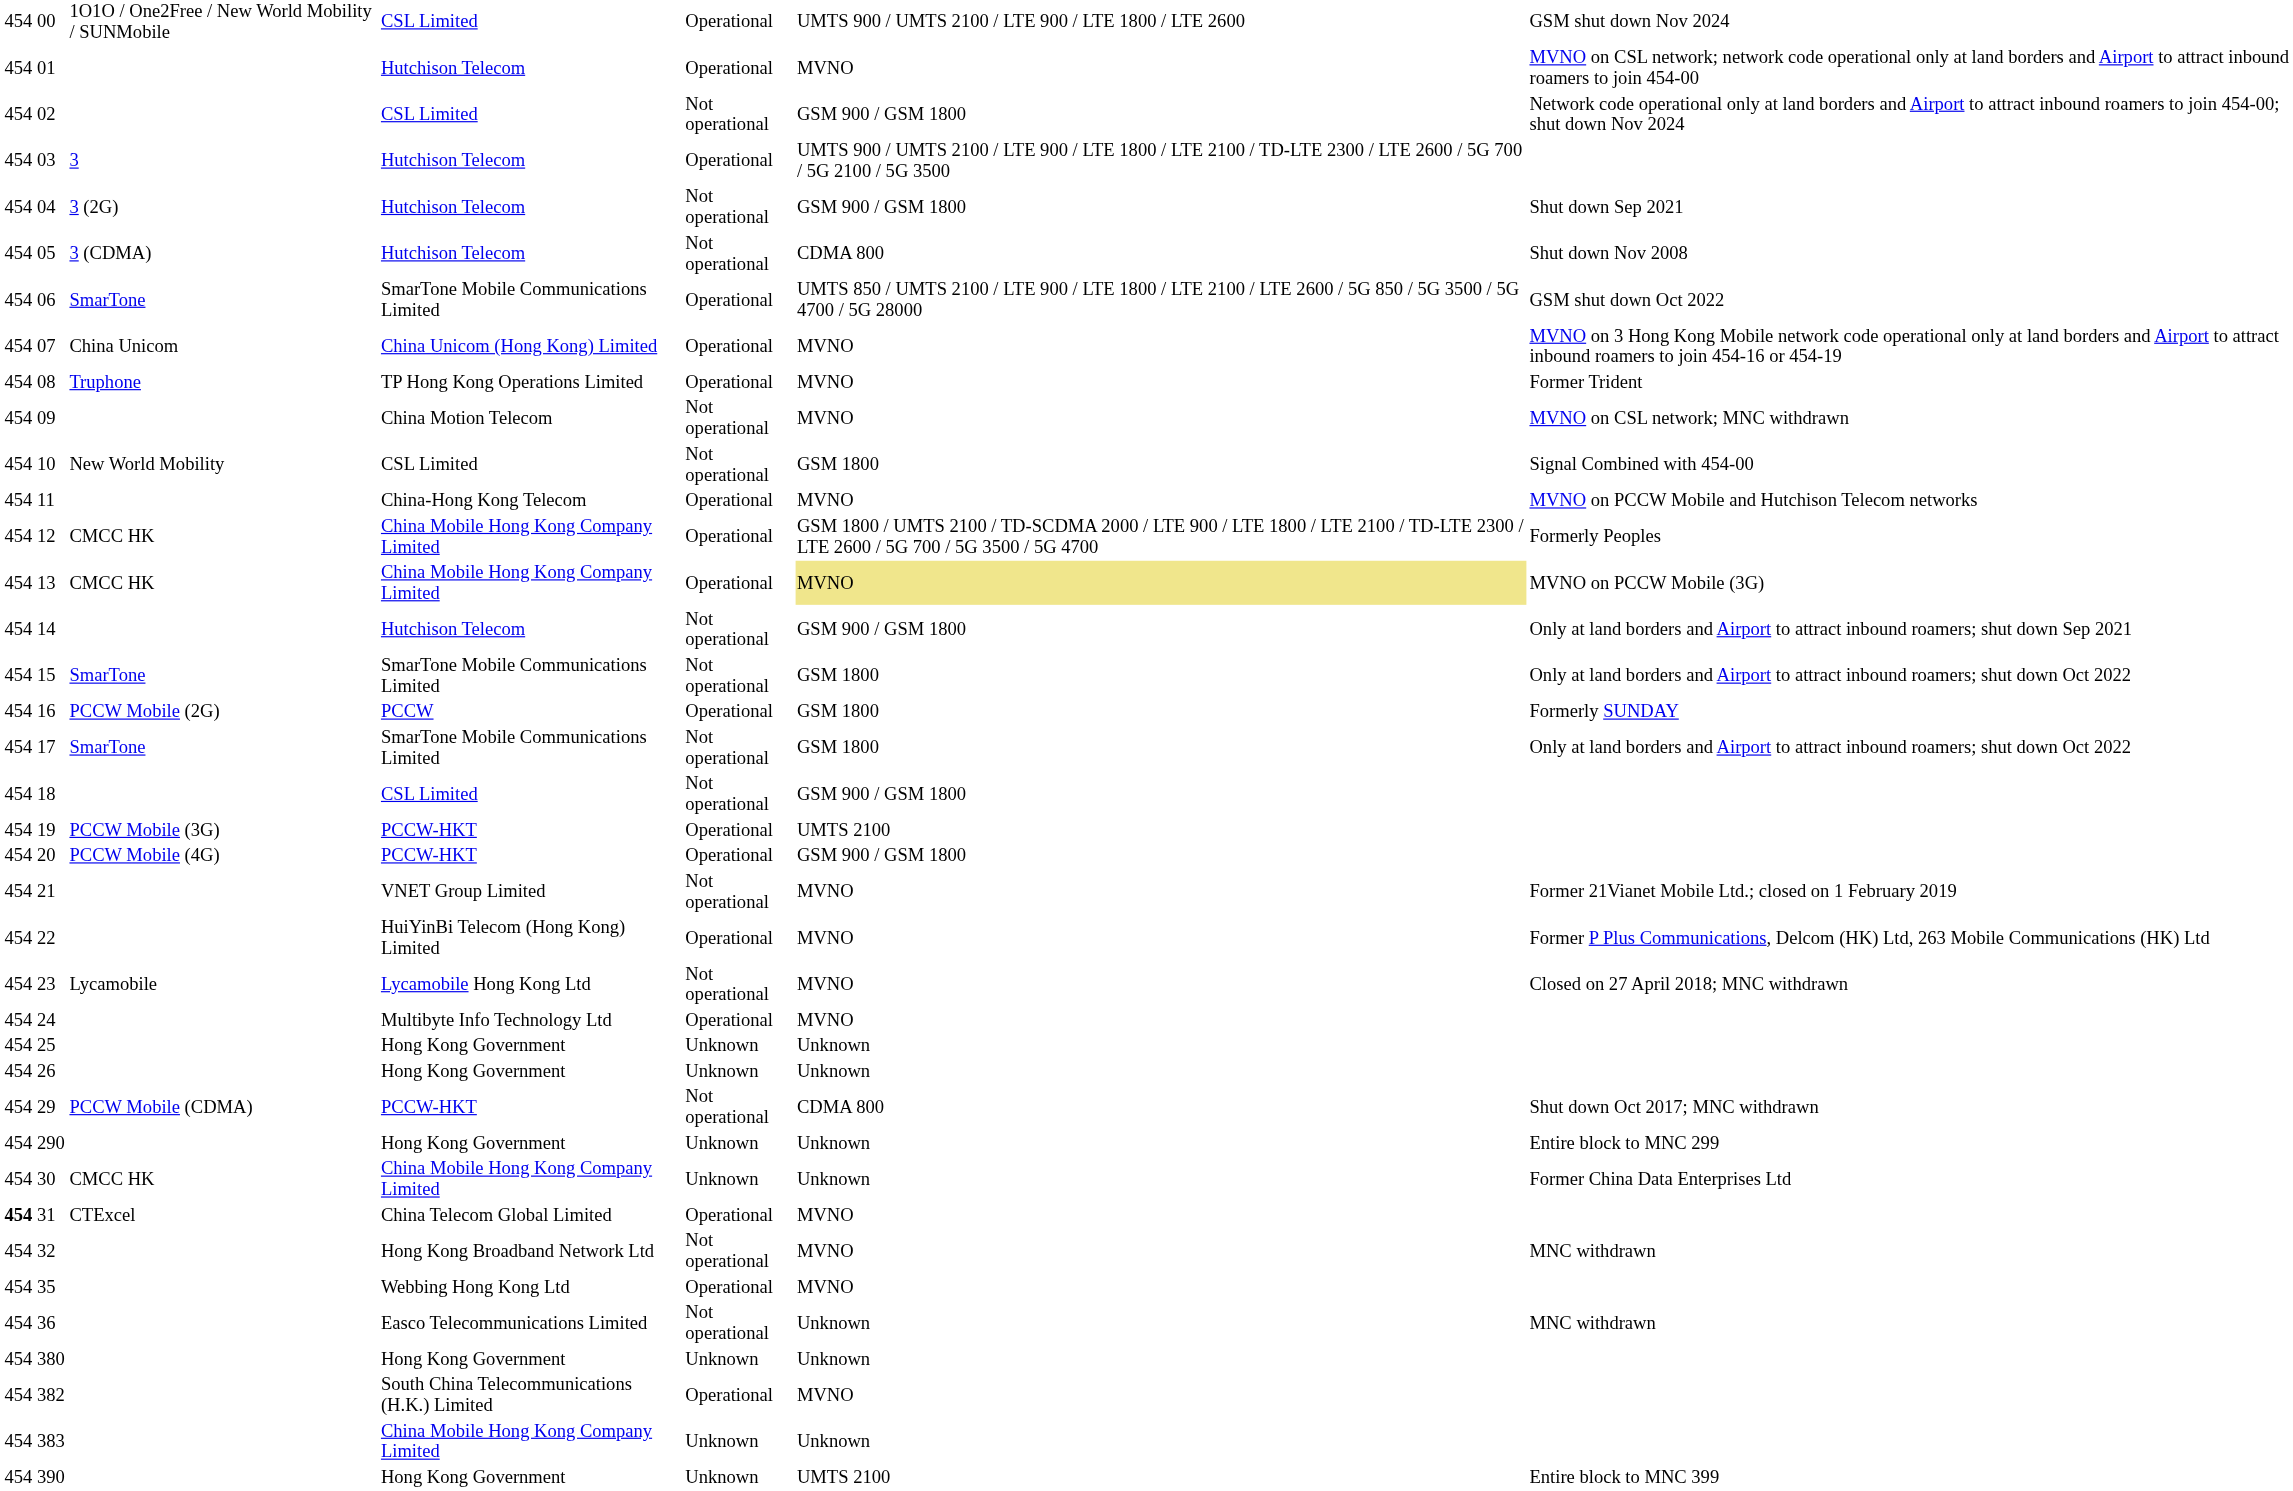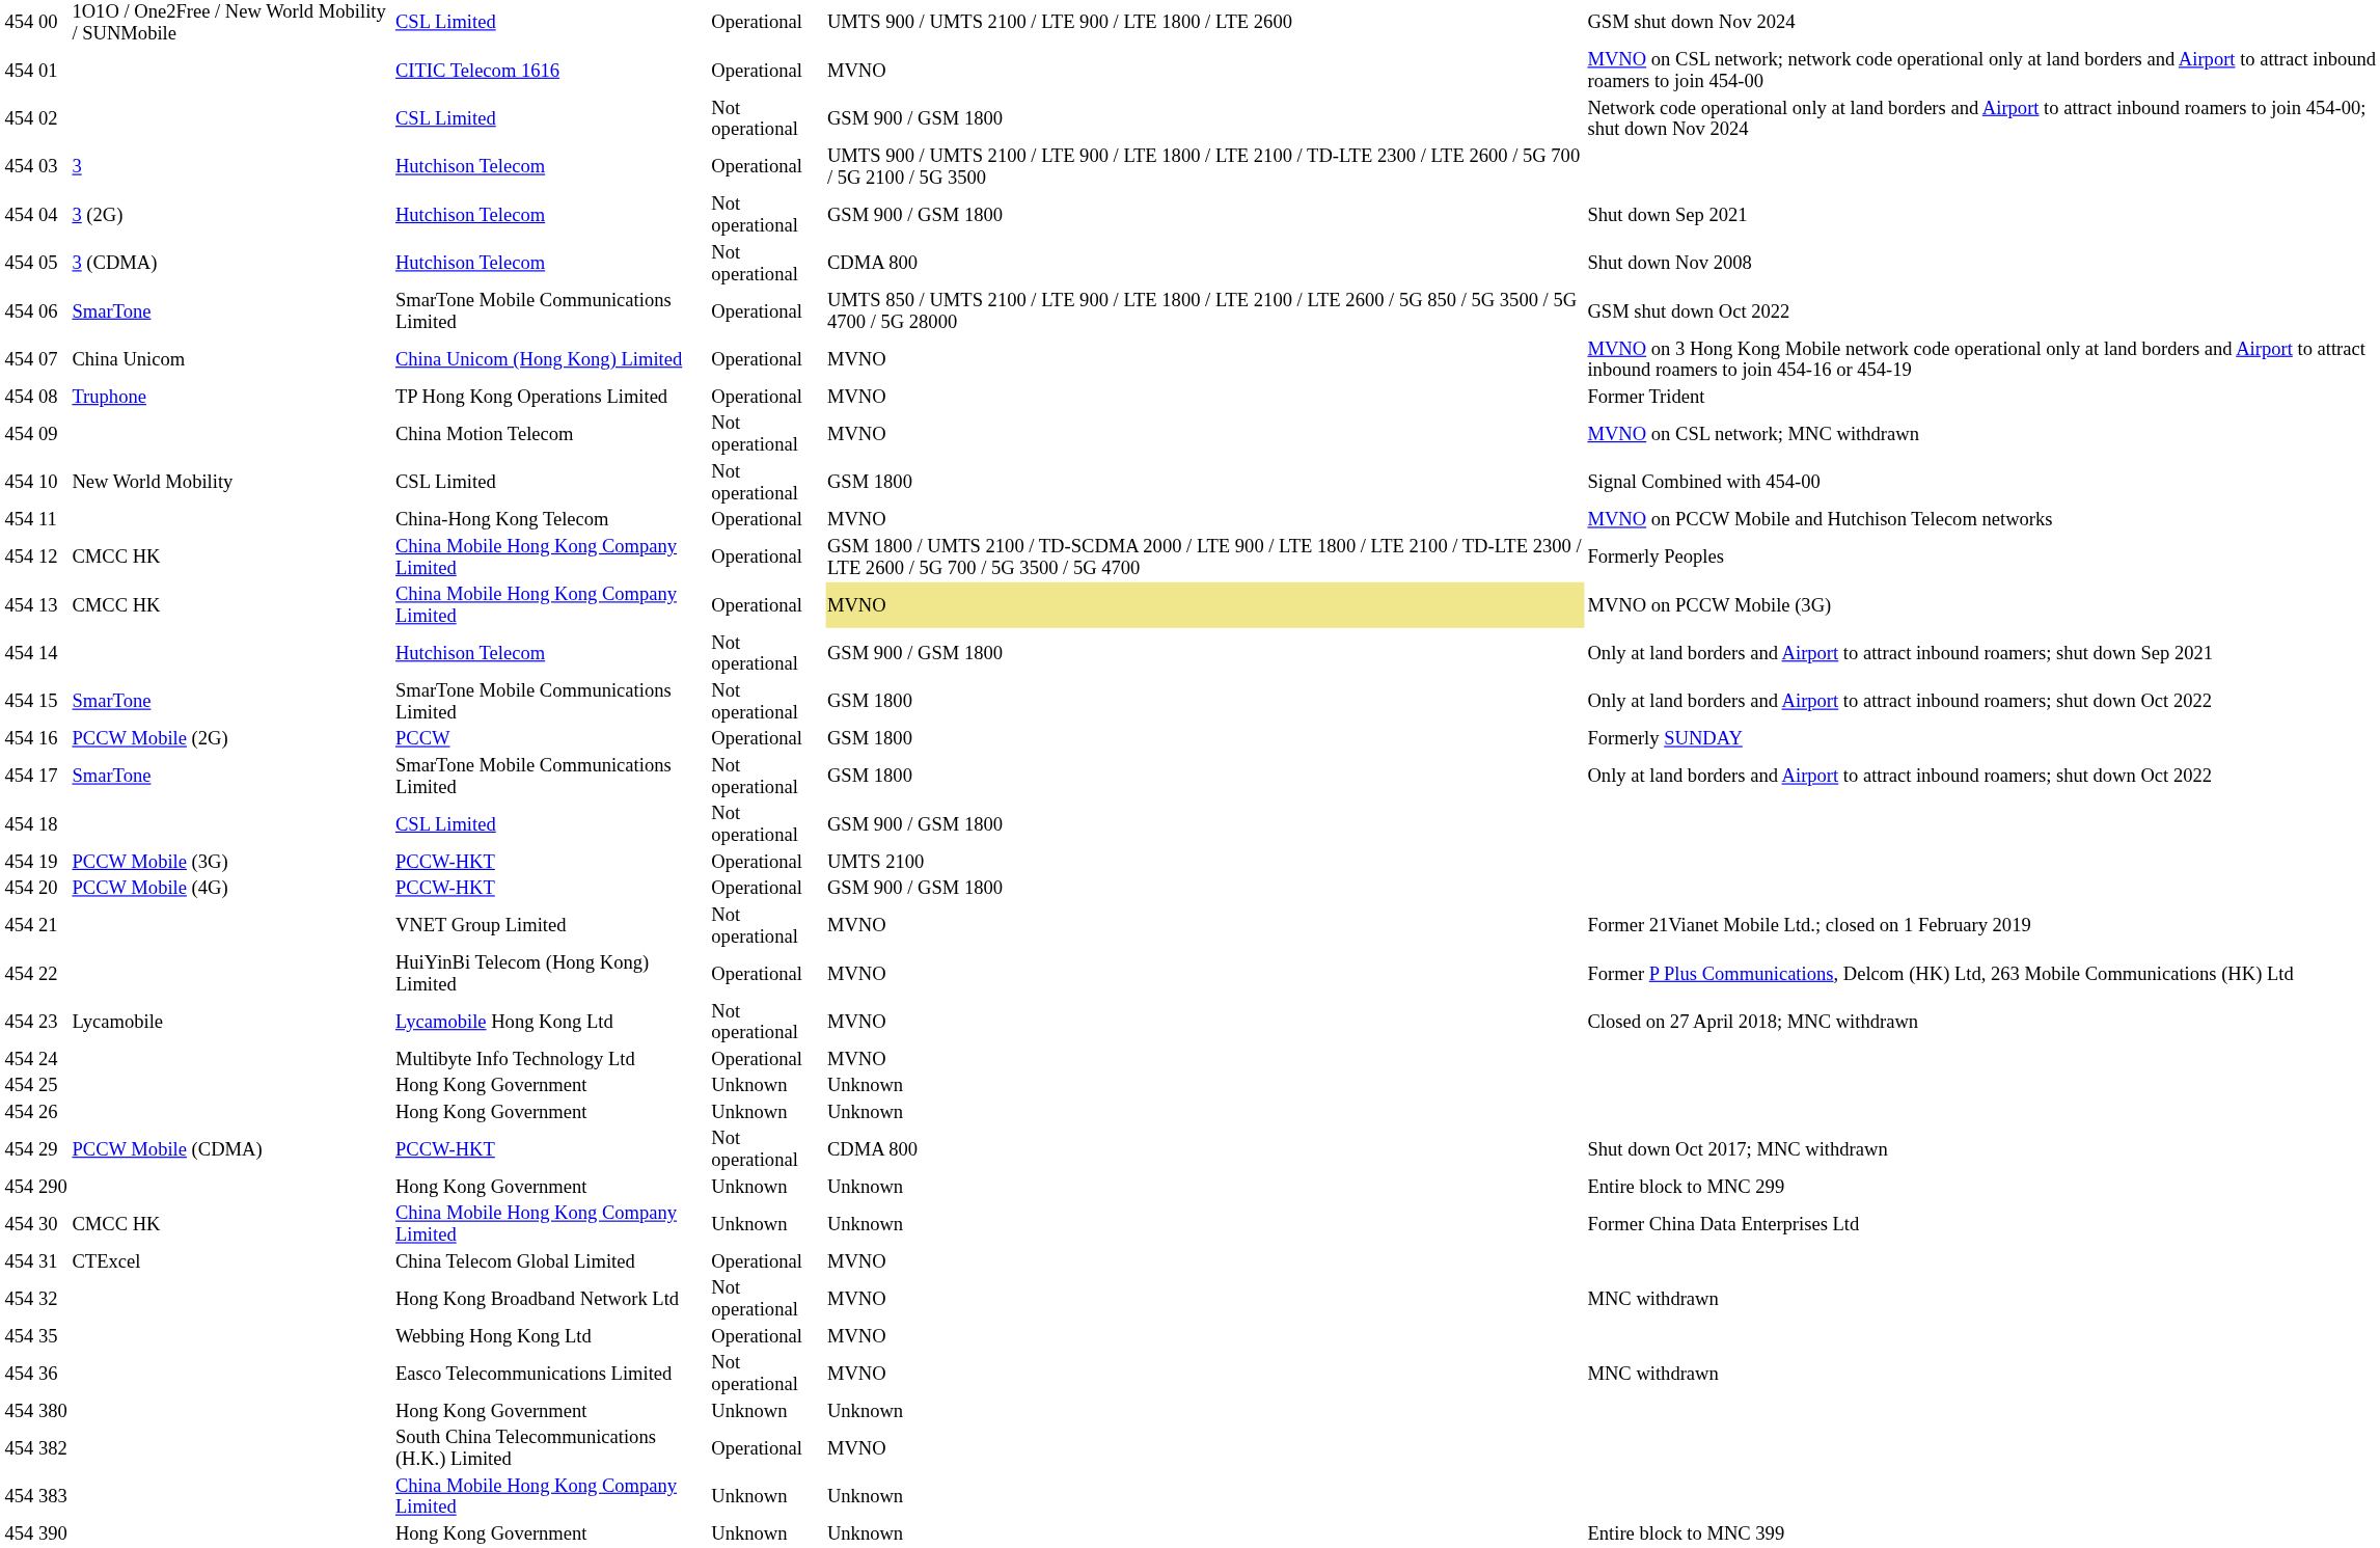 <table>
 <tr>
 <td>454</td>
 <td>00</td>
 <td>1O1O / One2Free / New World Mobility / SUNMobile</td>
 <td><a href='#'>CSL Limited</a></td>
 <td>Operational</td>
 <td>UMTS 900 / UMTS 2100 / LTE 900 / LTE 1800 / LTE 2600</td>
 <td>GSM shut down Nov 2024</td>
 </tr>
 <tr>
 <td>454</td>
 <td>01</td>
 <td></td>
-<td><a href='#'>Hutchison Telecom</a></td>
+<td><a href='#'>CITIC Telecom 1616</a></td>
 <td>Operational</td>
 <td>MVNO</td>
 <td><a href='#'>MVNO</a> on CSL network; network code operational only at land borders and <a href='#'>Airport</a> to attract inbound roamers to join 454-00</td>
 </tr>
 <tr>
 <td>454</td>
 <td>02</td>
 <td></td>
 <td><a href='#'>CSL Limited</a></td>
 <td>Not operational</td>
 <td>GSM 900 / GSM 1800</td>
 <td>Network code operational only at land borders and <a href='#'>Airport</a> to attract inbound roamers to join 454-00; shut down Nov 2024</td>
 </tr>
 <tr>
 <td>454</td>
 <td>03</td>
 <td><a href='#'>3</a></td>
 <td><a href='#'>Hutchison Telecom</a></td>
 <td>Operational</td>
 <td>UMTS 900 / UMTS 2100 / LTE 900 / LTE 1800 / LTE 2100 / TD-LTE 2300 / LTE 2600 / 5G 700 / 5G 2100 / 5G 3500</td>
 <td></td>
 </tr>
 <tr>
 <td>454</td>
 <td>04</td>
 <td><a href='#'>3</a> (2G)</td>
 <td><a href='#'>Hutchison Telecom</a></td>
 <td>Not operational</td>
 <td>GSM 900 / GSM 1800</td>
 <td>Shut down Sep 2021</td>
 </tr>
 <tr>
 <td>454</td>
 <td>05</td>
 <td><a href='#'>3</a> (CDMA)</td>
 <td><a href='#'>Hutchison Telecom</a></td>
 <td>Not operational</td>
 <td>CDMA 800</td>
 <td>Shut down Nov 2008</td>
 </tr>
 <tr>
 <td>454</td>
 <td>06</td>
 <td><a href='#'>SmarTone</a></td>
 <td>SmarTone Mobile Communications Limited</td>
 <td>Operational</td>
 <td>UMTS 850 / UMTS 2100 / LTE 900 / LTE 1800 / LTE 2100 / LTE 2600 / 5G 850 / 5G 3500 / 5G 4700 / 5G 28000</td>
 <td> GSM shut down Oct 2022</td>
 </tr>
 <tr>
 <td>454</td>
 <td>07</td>
 <td>China Unicom</td>
 <td><a href='#'>China Unicom (Hong Kong) Limited</a></td>
 <td>Operational</td>
 <td>MVNO</td>
 <td><a href='#'>MVNO</a> on 3 Hong Kong Mobile network code operational only at land borders and <a href='#'>Airport</a> to attract inbound roamers to join 454-16 or 454-19</td>
 </tr>
 <tr>
 <td>454</td>
 <td>08</td>
 <td><a href='#'>Truphone</a></td>
 <td>TP Hong Kong Operations Limited</td>
 <td>Operational</td>
 <td>MVNO</td>
 <td>Former Trident</td>
 </tr>
 <tr>
 <td>454</td>
 <td>09</td>
 <td></td>
 <td>China Motion Telecom</td>
 <td>Not operational</td>
 <td>MVNO</td>
 <td><a href='#'>MVNO</a> on CSL network; MNC withdrawn</td>
 </tr>
 <tr>
 <td>454</td>
 <td>10</td>
 <td>New World Mobility</td>
 <td>CSL Limited</td>
 <td>Not operational</td>
 <td>GSM 1800</td>
 <td>Signal Combined with 454-00</td>
 </tr>
 <tr>
 <td>454</td>
 <td>11</td>
 <td></td>
 <td>China-Hong Kong Telecom</td>
 <td>Operational</td>
 <td>MVNO</td>
 <td><a href='#'>MVNO</a> on PCCW Mobile and Hutchison Telecom networks</td>
 </tr>
 <tr>
 <td>454</td>
 <td>12</td>
 <td>CMCC HK</td>
 <td><a href='#'>China Mobile Hong Kong Company Limited</a></td>
 <td>Operational</td>
 <td>GSM 1800 / UMTS 2100 / TD-SCDMA 2000 / LTE 900 / LTE 1800 / LTE 2100 / TD-LTE 2300 / LTE 2600 / 5G 700 / 5G 3500 / 5G 4700</td>
 <td>Formerly Peoples</td>
 </tr>
 <tr>
 <td>454</td>
 <td>13</td>
 <td>CMCC HK</td>
 <td><a href='#'>China Mobile Hong Kong Company Limited</a></td>
 <td>Operational</td>
 <td style="background: khaki;">MVNO</td>
 <td>MVNO on PCCW Mobile (3G)</td>
 </tr>
 <tr>
 <td>454</td>
 <td>14</td>
 <td></td>
 <td><a href='#'>Hutchison Telecom</a></td>
 <td>Not operational</td>
 <td>GSM 900 / GSM 1800</td>
 <td>Only at land borders and <a href='#'>Airport</a> to attract inbound roamers; shut down Sep 2021</td>
 </tr>
 <tr>
 <td>454</td>
 <td>15</td>
 <td><a href='#'>SmarTone</a></td>
 <td>SmarTone Mobile Communications Limited</td>
 <td>Not operational</td>
 <td>GSM 1800</td>
 <td>Only at land borders and <a href='#'>Airport</a> to attract inbound roamers; shut down Oct 2022</td>
 </tr>
 <tr>
 <td>454</td>
 <td>16</td>
 <td><a href='#'>PCCW Mobile</a> (2G)</td>
 <td><a href='#'>PCCW</a></td>
 <td>Operational</td>
 <td>GSM 1800</td>
 <td>Formerly <a href='#'>SUNDAY</a></td>
 </tr>
 <tr>
 <td>454</td>
 <td>17</td>
 <td><a href='#'>SmarTone</a></td>
 <td>SmarTone Mobile Communications Limited</td>
 <td>Not operational</td>
 <td>GSM 1800</td>
 <td>Only at land borders and <a href='#'>Airport</a> to attract inbound roamers; shut down Oct 2022</td>
 </tr>
 <tr>
 <td>454</td>
 <td>18</td>
 <td></td>
 <td><a href='#'>CSL Limited</a></td>
 <td>Not operational</td>
 <td>GSM 900 / GSM 1800</td>
 <td></td>
 </tr>
 <tr>
 <td>454</td>
 <td>19</td>
 <td><a href='#'>PCCW Mobile</a> (3G)</td>
 <td><a href='#'>PCCW-HKT</a></td>
 <td>Operational</td>
 <td>UMTS 2100</td>
 <td></td>
 </tr>
 <tr>
 <td>454</td>
 <td>20</td>
 <td><a href='#'>PCCW Mobile</a> (4G)</td>
 <td><a href='#'>PCCW-HKT</a></td>
 <td>Operational</td>
 <td>GSM 900 / GSM 1800</td>
 <td></td>
 </tr>
 <tr>
 <td>454</td>
 <td>21</td>
 <td></td>
 <td>VNET Group Limited</td>
 <td>Not operational</td>
 <td>MVNO</td>
 <td>Former 21Vianet Mobile Ltd.; closed on 1 February 2019</td>
 </tr>
 <tr>
 <td>454</td>
 <td>22</td>
 <td></td>
 <td>HuiYinBi Telecom (Hong Kong) Limited</td>
 <td>Operational</td>
 <td>MVNO</td>
 <td>Former <a href='#'>P Plus Communications</a>, Delcom (HK) Ltd, 263 Mobile Communications (HK) Ltd</td>
 </tr>
 <tr>
 <td>454</td>
 <td>23</td>
 <td>Lycamobile</td>
 <td><a href='#'>Lycamobile</a> Hong Kong Ltd</td>
 <td>Not operational</td>
 <td>MVNO</td>
 <td> Closed on 27 April 2018; MNC withdrawn</td>
 </tr>
 <tr>
 <td>454</td>
 <td>24</td>
 <td></td>
 <td>Multibyte Info Technology Ltd</td>
 <td>Operational</td>
 <td>MVNO</td>
 <td></td>
 </tr>
 <tr>
 <td>454</td>
 <td>25</td>
 <td></td>
 <td>Hong Kong Government</td>
 <td>Unknown</td>
 <td>Unknown</td>
 <td></td>
 </tr>
 <tr>
 <td>454</td>
 <td>26</td>
 <td></td>
 <td>Hong Kong Government</td>
 <td>Unknown</td>
 <td>Unknown</td>
 <td></td>
 </tr>
 <tr>
 <td>454</td>
 <td>29</td>
 <td><a href='#'>PCCW Mobile</a> (CDMA)</td>
 <td><a href='#'>PCCW-HKT</a></td>
 <td>Not operational</td>
 <td>CDMA 800</td>
 <td>Shut down Oct 2017; MNC withdrawn</td>
 </tr>
 <tr>
 <td>454</td>
 <td>290</td>
 <td></td>
 <td>Hong Kong Government</td>
 <td>Unknown</td>
 <td>Unknown</td>
 <td>Entire block to MNC 299</td>
 </tr>
 <tr>
 <td>454</td>
 <td>30</td>
 <td>CMCC HK</td>
 <td><a href='#'>China Mobile Hong Kong Company Limited</a></td>
 <td>Unknown</td>
 <td>Unknown</td>
 <td>Former China Data Enterprises Ltd</td>
 </tr>
 <tr>
-<td><strong>454</strong></td>
+<td>454</td>
 <td>31</td>
 <td>CTExcel</td>
 <td>China Telecom Global Limited</td>
 <td>Operational</td>
 <td>MVNO</td>
 <td></td>
 </tr>
 <tr>
 <td>454</td>
 <td>32</td>
 <td></td>
 <td>Hong Kong Broadband Network Ltd</td>
 <td>Not operational</td>
 <td>MVNO</td>
 <td> MNC withdrawn</td>
 </tr>
 <tr>
 <td>454</td>
 <td>35</td>
 <td></td>
 <td>Webbing Hong Kong Ltd</td>
 <td>Operational</td>
 <td>MVNO</td>
 <td></td>
 </tr>
 <tr>
 <td>454</td>
 <td>36</td>
 <td></td>
 <td>Easco Telecommunications Limited</td>
 <td>Not operational</td>
-<td>Unknown</td>
+<td>MVNO</td>
 <td> MNC withdrawn</td>
 </tr>
 <tr>
 <td>454</td>
 <td>380</td>
 <td></td>
 <td>Hong Kong Government</td>
 <td>Unknown</td>
 <td>Unknown</td>
 <td></td>
 </tr>
 <tr>
 <td>454</td>
 <td>382</td>
 <td></td>
 <td>South China Telecommunications (H.K.) Limited</td>
 <td>Operational</td>
 <td>MVNO</td>
 <td></td>
 </tr>
 <tr>
 <td>454</td>
 <td>383</td>
 <td></td>
 <td><a href='#'>China Mobile Hong Kong Company Limited</a></td>
 <td>Unknown</td>
 <td>Unknown</td>
 <td></td>
 </tr>
 <tr>
 <td>454</td>
 <td>390</td>
 <td></td>
 <td>Hong Kong Government</td>
 <td>Unknown</td>
-<td>UMTS 2100</td>
+<td>Unknown</td>
 <td>Entire block to MNC 399</td>
 </tr>
 </table>
